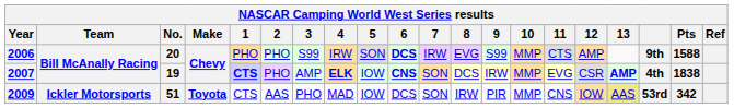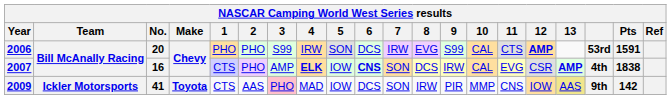 <table class="wikitable" style="text-align:center; font-size:75%">
 <tr>
 <th colspan=23><a href='#'>NASCAR Camping World West Series</a> results</th>
 </tr>
 <tr>
 <th>Year</th>
 <th>Team</th>
 <th>No.</th>
 <th>Make</th>
 <th>1</th>
 <th>2</th>
 <th>3</th>
 <th>4</th>
 <th>5</th>
 <th>6</th>
 <th>7</th>
 <th>8</th>
 <th>9</th>
 <th>10</th>
 <th>11</th>
 <th>12</th>
 <th>13</th>
 <th></th>
 <th>Pts</th>
 <th>Ref</th>
 </tr>
 <tr>
 <th><a href='#'>2006</a></th>
 <th rowspan=2><a href='#'>Bill McAnally Racing</a></th>
 <th>20</th>
 <th rowspan=2><a href='#'>Chevy</a></th>
 <td style="background:#FFDF9F;"><a href='#'>PHO</a> <br></td>
 <td style="background:#DFFFDF;"><a href='#'>PHO</a><br></td>
 <td style="background:#DFFFDF;"><a href='#'>S99</a><br></td>
 <td style="background:#FFDF9F;"><a href='#'>IRW</a><br></td>
 <td style="background:#DFDFDF;"><a href='#'>SON</a><br></td>
-<td style="background:#DFFFDF;"><strong><a href='#'>DCS</a><br></strong></td>
+<td style="background:#DFFFDF;"><a href='#'>DCS</a><br></td>
 <td style="background:#EFCFFF;"><a href='#'>IRW</a><br></td>
 <td style="background:#EFCFFF;"><a href='#'>EVG</a><br></td>
 <td style="background:#DFFFDF;"><a href='#'>S99</a><br></td>
-<td style="background:#FFDF9F;"><a href='#'>MMP</a> <br></td>
+<td style="background:#FFDF9F;"><a href='#'>CAL</a><br></td>
 <td style="background:#DFDFDF;"><a href='#'>CTS</a><br></td>
-<td style="background:#FFDF9F;"><a href='#'>AMP</a><br></td>
+<td style="background:#FFDF9F;"><strong><a href='#'>AMP</a><br></strong></td>
 <td></td>
-<th>9th</th>
-<th>1588</th>
+<th>53rd</th>
+<th>1591</th>
 <th></th>
 </tr>
 <tr>
 <th><a href='#'>2007</a></th>
-<th>19</th>
-<td style="background:#CFCFFF;"><strong><a href='#'>CTS</a> <br></strong></td>
+<th>16</th>
+<td style="background:#CFCFFF;"><a href='#'>CTS</a> <br></td>
 <td style="background:#EFCFFF;"><a href='#'>PHO</a> <br></td>
 <td style="background:#DFFFDF;"><a href='#'>AMP</a> <br></td>
 <td style="background:#FFDF9F;"><strong><a href='#'>ELK</a></strong> <br></td>
 <td style="background:#DFFFDF;"><a href='#'>IOW</a> <br></td>
 <td style="background:#DFFFDF;"><strong><a href='#'>CNS</a></strong> <br></td>
 <td style="background:#FFDF9F;"><a href='#'>SON</a> <br></td>
 <td style="background:#FFFFBF;"><a href='#'>DCS</a> <br></td>
 <td style="background:#FFFFBF;"><a href='#'>IRW</a> <br></td>
-<td style="background:#FFDF9F;"><a href='#'>MMP</a> <br></td>
+<td style="background:#FFDF9F;"><a href='#'>CAL</a><br></td>
 <td style="background:#FFFFBF;"><a href='#'>EVG</a> <br></td>
 <td style="background:#DFDFDF;"><a href='#'>CSR</a> <br></td>
 <td style="background:#DFFFDF;"><strong><a href='#'>AMP</a></strong> <br></td>
 <th>4th</th>
 <th>1838</th>
 <th></th>
 </tr>
 <tr>
 <th><a href='#'>2009</a></th>
 <th><a href='#'>Ickler Motorsports</a></th>
-<th>51</th>
+<th>41</th>
 <th><a href='#'>Toyota</a></th>
 <td><a href='#'>CTS</a></td>
 <td><a href='#'>AAS</a></td>
-<td><a href='#'>PHO</a></td>
+<td style="background: pink;"><a href='#'>PHO</a></td>
 <td><a href='#'>MAD</a></td>
 <td><a href='#'>IOW</a></td>
 <td><a href='#'>DCS</a></td>
 <td><a href='#'>SON</a></td>
 <td><a href='#'>IRW</a></td>
 <td><a href='#'>PIR</a></td>
 <td><a href='#'>MMP</a></td>
 <td><a href='#'>CNS</a></td>
 <td style="background:#FFDF9F;"><a href='#'>IOW</a> <br></td>
 <td style="background: khaki;"><a href='#'>AAS</a></td>
-<th>53rd</th>
-<th>342</th>
+<th>9th</th>
+<th>142</th>
 <th></th>
 </tr>
 </table>
